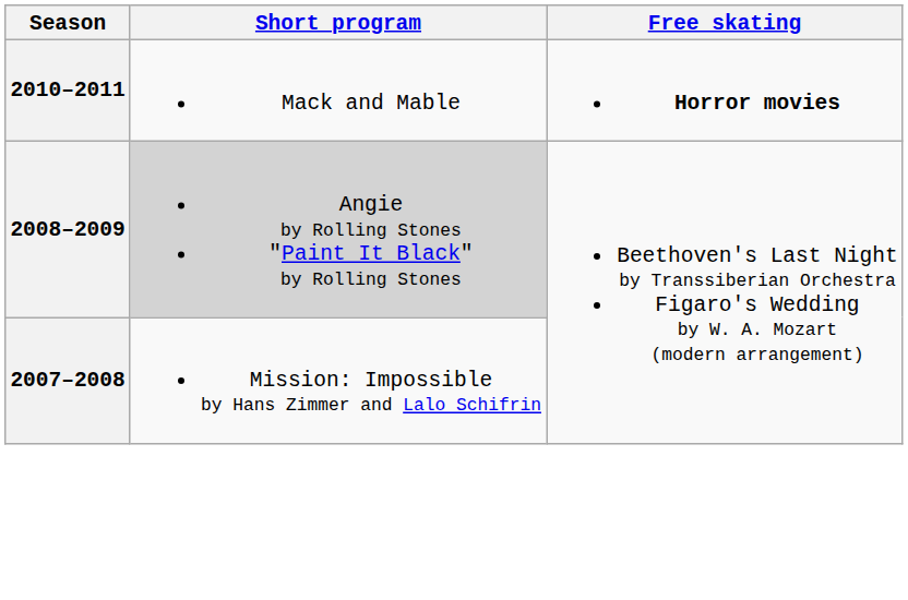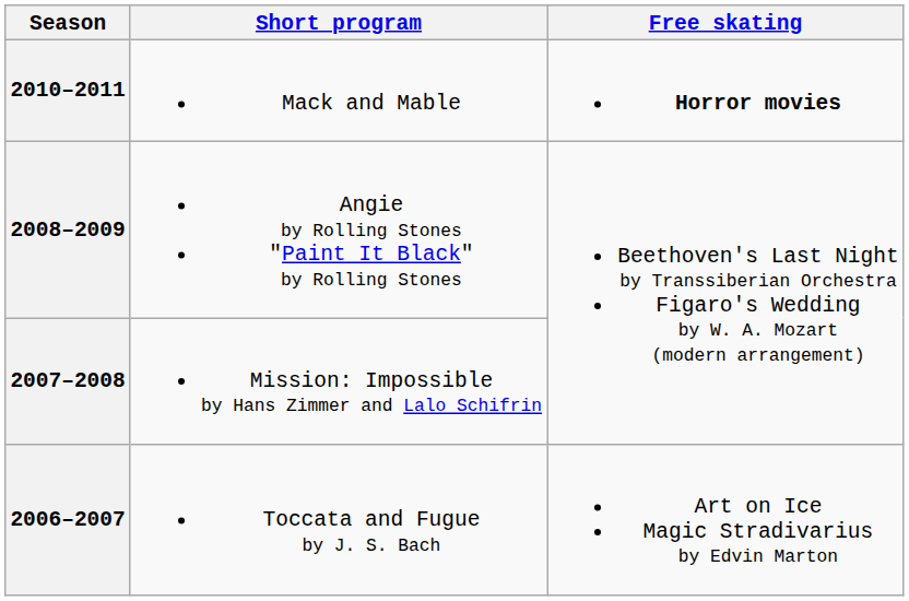 <table class="wikitable" style="text-align:center">
 <tr>
 <th>Season</th>
 <th><a href='#'>Short program</a></th>
 <th><a href='#'>Free skating</a></th>
 </tr>
 <tr>
 <th>2010–2011 <br> </th>
 <td><br><ul><li>Mack and Mable</li></ul></td>
 <td><strong><br><ul><li>Horror movies</li></ul></strong></td>
 </tr>
 <tr>
 <th>2008–2009 <br> </th>
-<td style="background: lightgrey;"><br><ul><li>Angie <br><small> by Rolling Stones </small></li><li>"<a href='#'>Paint It Black</a>" <br><small> by Rolling Stones </small></li></ul></td>
+<td><br><ul><li>Angie <br><small> by Rolling Stones </small></li><li>"<a href='#'>Paint It Black</a>" <br><small> by Rolling Stones </small></li></ul></td>
 <td rowspan=2><br><ul><li>Beethoven's Last Night <br><small> by Transsiberian Orchestra </small></li><li>Figaro's Wedding <br><small> by W. A. Mozart <br> (modern arrangement) </small></li></ul></td>
 </tr>
 <tr>
 <th>2007–2008 <br> </th>
 <td><br><ul><li>Mission: Impossible <br><small> by Hans Zimmer and <a href='#'>Lalo Schifrin</a> </small></li></ul></td>
 </tr>
+<tr>
+<th>2006–2007 <br> </th>
+<td><br><ul><li>Toccata and Fugue <br><small> by J. S. Bach </small></li></ul></td>
+<td><br><ul><li>Art on Ice</li><li>Magic Stradivarius <br><small> by Edvin Marton </small></li></ul></td>
+</tr>
 </table>
